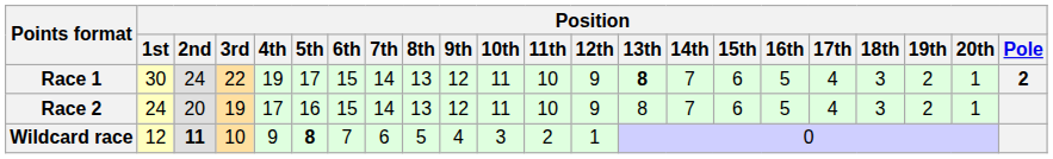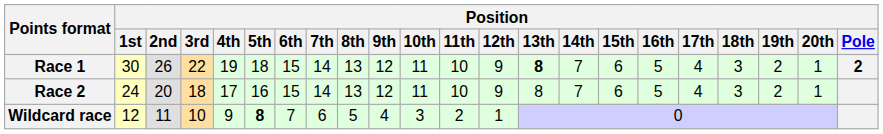 <table class="wikitable" style="font-size:85%; text-align:center">
 <tr style="background:#f9f9f9">
 <th rowspan="2">Points format</th>
 <th colspan="22">Position</th>
 </tr>
 <tr>
 <th>1st</th>
 <th>2nd</th>
 <th>3rd</th>
 <th>4th</th>
 <th>5th</th>
 <th>6th</th>
 <th>7th</th>
 <th>8th</th>
 <th>9th</th>
 <th>10th</th>
 <th>11th</th>
 <th>12th</th>
 <th>13th</th>
 <th>14th</th>
 <th>15th</th>
 <th>16th</th>
 <th>17th</th>
 <th>18th</th>
 <th>19th</th>
 <th>20th</th>
 <th><a href='#'>Pole</a></th>
 </tr>
 <tr>
 <th>Race 1</th>
 <td style="background:#ffffbf;">30</td>
-<td style="background:#dfdfdf;">24</td>
+<td style="background:#dfdfdf;">26</td>
 <td style="background:#ffdf9f;">22</td>
 <td style="background:#dfffdf;">19</td>
-<td style="background:#dfffdf;">17</td>
+<td style="background:#dfffdf;">18</td>
 <td style="background:#dfffdf;">15</td>
 <td style="background:#dfffdf;">14</td>
 <td style="background:#dfffdf;">13</td>
 <td style="background:#dfffdf;">12</td>
 <td style="background:#dfffdf;">11</td>
 <td style="background:#dfffdf;">10</td>
 <td style="background:#dfffdf;">9</td>
 <td style="background:#dfffdf;"><strong>8</strong></td>
 <td style="background:#dfffdf;">7</td>
 <td style="background:#dfffdf;">6</td>
 <td style="background:#dfffdf;">5</td>
 <td style="background:#dfffdf;">4</td>
 <td style="background:#dfffdf;">3</td>
 <td style="background:#dfffdf;">2</td>
 <td style="background:#dfffdf;">1</td>
 <th colspan="2">2</th>
 </tr>
 <tr>
 <th>Race 2</th>
 <td style="background:#ffffbf;">24</td>
 <td style="background:#dfdfdf;">20</td>
-<td style="background:#ffdf9f;">19</td>
+<td style="background:#ffdf9f;">18</td>
 <td style="background:#dfffdf;">17</td>
 <td style="background:#dfffdf;">16</td>
 <td style="background:#dfffdf;">15</td>
 <td style="background:#dfffdf;">14</td>
 <td style="background:#dfffdf;">13</td>
 <td style="background:#dfffdf;">12</td>
 <td style="background:#dfffdf;">11</td>
 <td style="background:#dfffdf;">10</td>
 <td style="background:#dfffdf;">9</td>
 <td style="background:#dfffdf;">8</td>
 <td style="background:#dfffdf;">7</td>
 <td style="background:#dfffdf;">6</td>
 <td style="background:#dfffdf;">5</td>
 <td style="background:#dfffdf;">4</td>
 <td style="background:#dfffdf;">3</td>
 <td style="background:#dfffdf;">2</td>
 <td style="background:#dfffdf;">1</td>
 <th></th>
 </tr>
 <tr>
 <th>Wildcard race</th>
 <td style="background:#ffffbf;">12</td>
-<td style="background:#dfdfdf;"><strong>11</strong></td>
+<td style="background:#dfdfdf;">11</td>
 <td style="background:#ffdf9f;">10</td>
 <td style="background:#dfffdf;">9</td>
 <td style="background:#dfffdf;"><strong>8</strong></td>
 <td style="background:#dfffdf;">7</td>
 <td style="background:#dfffdf;">6</td>
 <td style="background:#dfffdf;">5</td>
 <td style="background:#dfffdf;">4</td>
 <td style="background:#dfffdf;">3</td>
 <td style="background:#dfffdf;">2</td>
 <td style="background:#dfffdf;">1</td>
 <td style="background:#cfcfff;" colspan=8>0</td>
 <th></th>
 </tr>
 </table>
